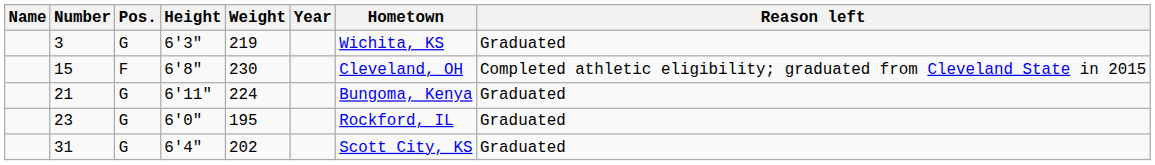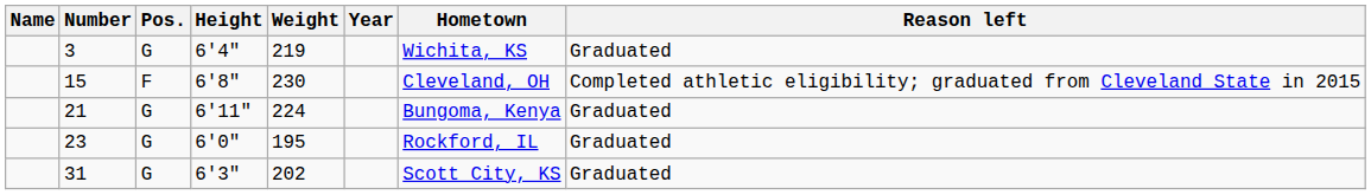 <table class="wikitable sortable" border="1">
 <tr>
 <th>Name</th>
 <th>Number</th>
 <th>Pos.</th>
 <th>Height</th>
 <th>Weight</th>
 <th>Year</th>
 <th>Hometown</th>
 <th class="unsortable">Reason left</th>
 </tr>
 <tr>
 <td></td>
 <td>3</td>
 <td>G</td>
-<td>6'3"</td>
+<td>6'4"</td>
 <td>219</td>
 <td></td>
 <td><a href='#'>Wichita, KS</a></td>
 <td>Graduated</td>
 </tr>
 <tr>
 <td></td>
 <td>15</td>
 <td>F</td>
 <td>6'8"</td>
 <td>230</td>
 <td></td>
 <td><a href='#'>Cleveland, OH</a></td>
 <td>Completed athletic eligibility; graduated from <a href='#'>Cleveland State</a> in 2015</td>
 </tr>
 <tr>
 <td></td>
 <td>21</td>
 <td>G</td>
 <td>6'11"</td>
 <td>224</td>
 <td></td>
 <td><a href='#'>Bungoma, Kenya</a></td>
 <td>Graduated</td>
 </tr>
 <tr>
 <td></td>
 <td>23</td>
 <td>G</td>
 <td>6'0"</td>
 <td>195</td>
 <td></td>
 <td><a href='#'>Rockford, IL</a></td>
 <td>Graduated</td>
 </tr>
 <tr>
 <td></td>
 <td>31</td>
 <td>G</td>
-<td>6'4"</td>
+<td>6'3"</td>
 <td>202</td>
 <td></td>
 <td><a href='#'>Scott City, KS</a></td>
 <td>Graduated</td>
 </tr>
 </table>
